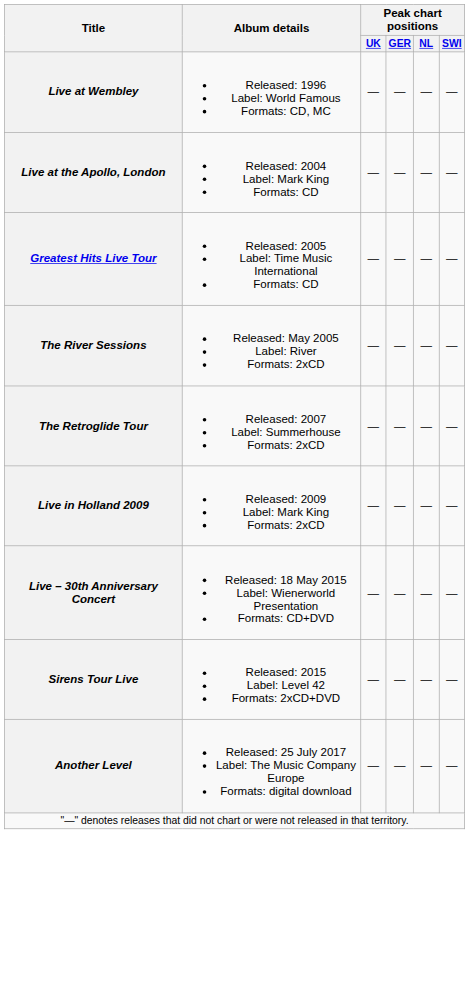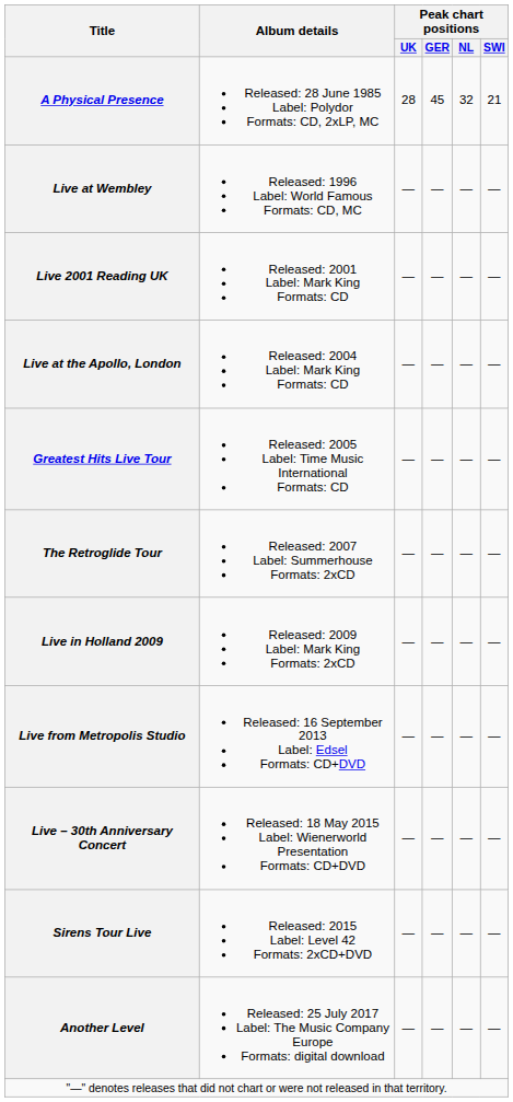 <table class="wikitable plainrowheaders" style="text-align:center;">
 <tr>
 <th rowspan="2" scope="col" style="width:15em;">Title</th>
 <th rowspan="2" scope="col" style="width:15em;">Album details</th>
 <th colspan="4">Peak chart positions</th>
 </tr>
 <tr>
 <th scope="col" style="width:2em;font-size:90%;"><a href='#'>UK</a><br></th>
 <th scope="col" style="width:2em;font-size:90%;"><a href='#'>GER</a><br></th>
 <th scope="col" style="width:2em;font-size:90%;"><a href='#'>NL</a><br></th>
 <th scope="col" style="width:2em;font-size:90%;"><a href='#'>SWI</a><br></th>
 </tr>
 <tr>
+<th scope="row"><em><a href='#'>A Physical Presence</a></em></th>
+<td><br><ul><li>Released: 28 June 1985</li><li>Label: Polydor</li><li>Formats: CD, 2xLP, MC</li></ul></td>
+<td>28</td>
+<td>45</td>
+<td>32</td>
+<td>21</td>
+</tr>
+<tr>
 <th scope="row"><em>Live at Wembley</em></th>
 <td><br><ul><li>Released: 1996</li><li>Label: World Famous</li><li>Formats: CD, MC</li></ul></td>
+<td>—</td>
+<td>—</td>
+<td>—</td>
+<td>—</td>
+</tr>
+<tr>
+<th scope="row"><em>Live 2001 Reading UK</em></th>
+<td><br><ul><li>Released: 2001</li><li>Label: Mark King</li><li>Formats: CD</li></ul></td>
 <td>—</td>
 <td>—</td>
 <td>—</td>
 <td>—</td>
 </tr>
 <tr>
 <th scope="row"><em>Live at the Apollo, London</em></th>
 <td><br><ul><li>Released: 2004</li><li>Label: Mark King</li><li>Formats: CD</li></ul></td>
 <td>—</td>
 <td>—</td>
 <td>—</td>
 <td>—</td>
 </tr>
 <tr>
 <th scope="row"><em><a href='#'>Greatest Hits Live Tour</a></em></th>
 <td><br><ul><li>Released: 2005</li><li>Label: Time Music International</li><li>Formats: CD</li></ul></td>
 <td>—</td>
 <td>—</td>
 <td>—</td>
 <td>—</td>
 </tr>
 <tr>
-<th scope="row"><em>The River Sessions</em></th>
-<td><br><ul><li>Released: May 2005</li><li>Label: River</li><li>Formats: 2xCD</li></ul></td>
-<td>—</td>
-<td>—</td>
-<td>—</td>
-<td>—</td>
-</tr>
-<tr>
 <th scope="row"><em>The Retroglide Tour</em></th>
 <td><br><ul><li>Released: 2007</li><li>Label: Summerhouse</li><li>Formats: 2xCD</li></ul></td>
 <td>—</td>
 <td>—</td>
 <td>—</td>
 <td>—</td>
 </tr>
 <tr>
 <th scope="row"><em>Live in Holland 2009</em></th>
 <td><br><ul><li>Released: 2009</li><li>Label: Mark King</li><li>Formats: 2xCD</li></ul></td>
+<td>—</td>
+<td>—</td>
+<td>—</td>
+<td>—</td>
+</tr>
+<tr>
+<th scope="row"><em>Live from Metropolis Studio</em></th>
+<td><br><ul><li>Released: 16 September 2013</li><li>Label: <a href='#'>Edsel</a></li><li>Formats: CD+<a href='#'>DVD</a></li></ul></td>
 <td>—</td>
 <td>—</td>
 <td>—</td>
 <td>—</td>
 </tr>
 <tr>
 <th scope="row"><em>Live – 30th Anniversary Concert</em></th>
 <td><br><ul><li>Released: 18 May 2015</li><li>Label: Wienerworld Presentation</li><li>Formats: CD+DVD</li></ul></td>
 <td>—</td>
 <td>—</td>
 <td>—</td>
 <td>—</td>
 </tr>
 <tr>
 <th scope="row"><em>Sirens Tour Live</em></th>
 <td><br><ul><li>Released: 2015</li><li>Label: Level 42</li><li>Formats: 2xCD+DVD</li></ul></td>
 <td>—</td>
 <td>—</td>
 <td>—</td>
 <td>—</td>
 </tr>
 <tr>
 <th scope="row"><em>Another Level</em></th>
 <td><br><ul><li>Released: 25 July 2017</li><li>Label: The Music Company Europe</li><li>Formats: digital download</li></ul></td>
 <td>—</td>
 <td>—</td>
 <td>—</td>
 <td>—</td>
 </tr>
 <tr>
 <td colspan="6" style="font-size:90%">"—" denotes releases that did not chart or were not released in that territory.</td>
 </tr>
 </table>
